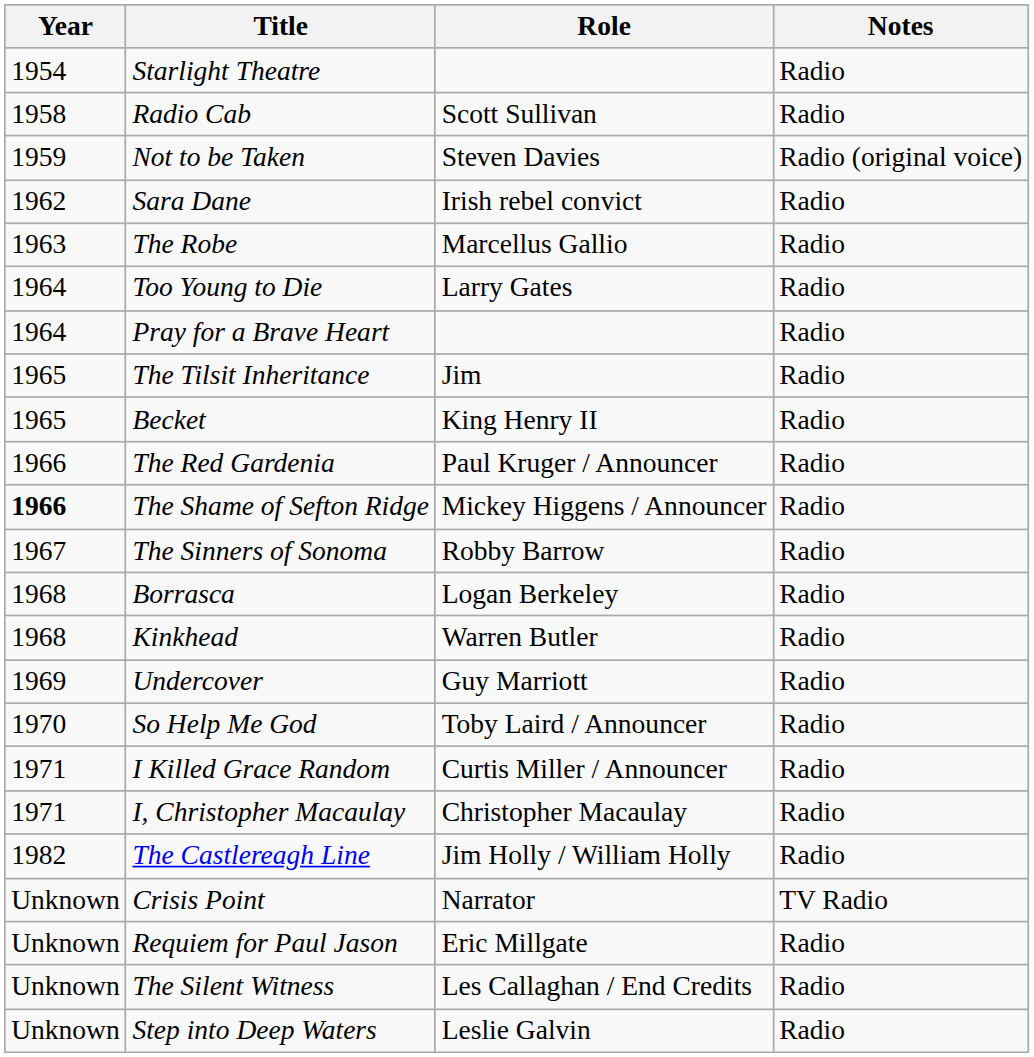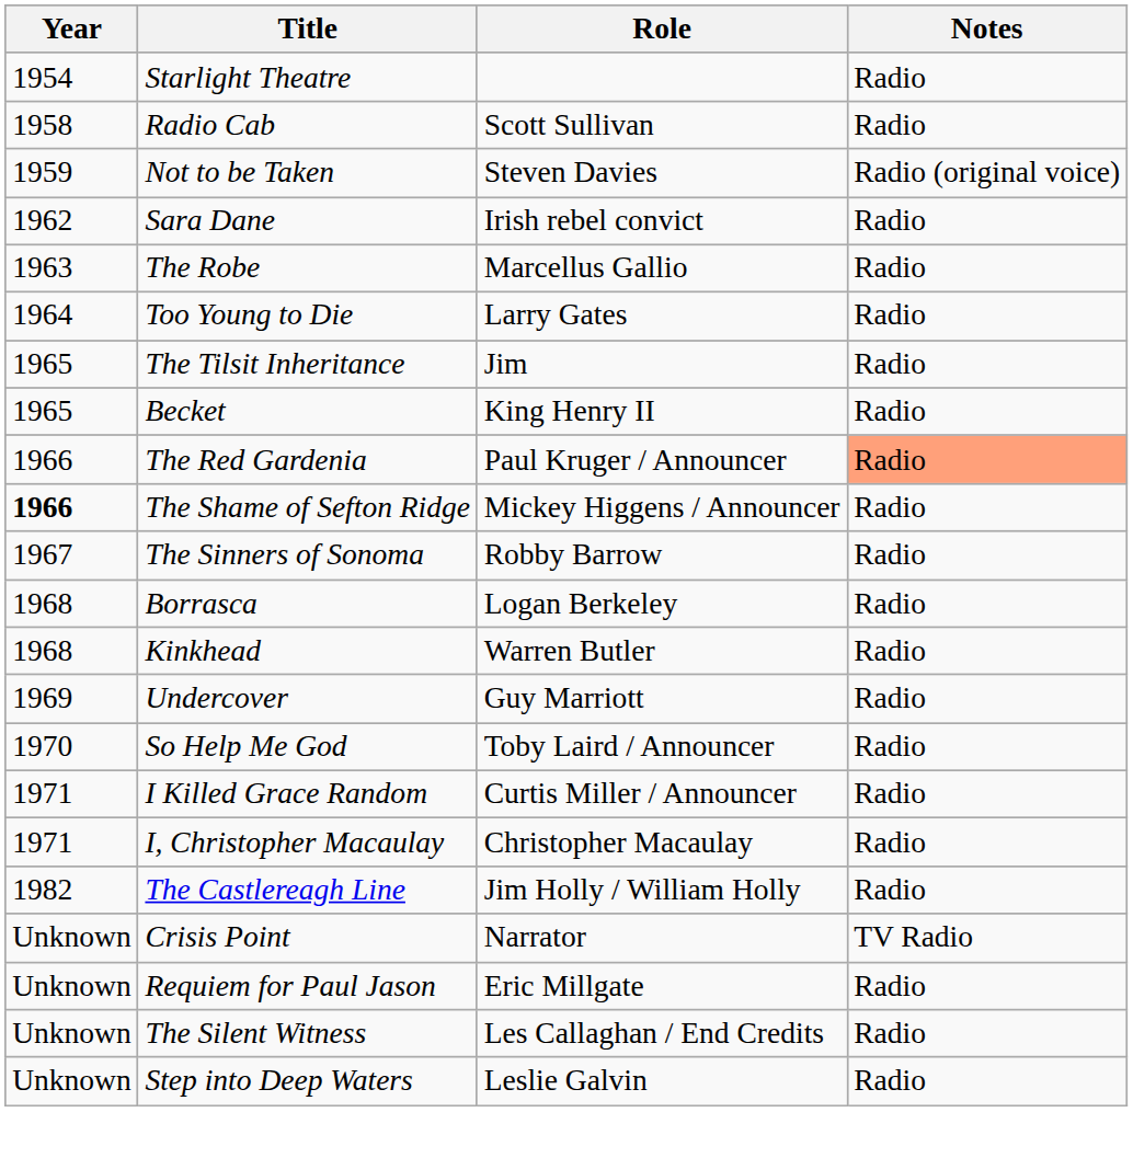 <table class="wikitable">
 <tr>
 <th>Year</th>
 <th>Title</th>
 <th>Role</th>
 <th>Notes</th>
 </tr>
 <tr>
 <td>1954</td>
 <td><em>Starlight Theatre</em></td>
 <td></td>
 <td>Radio</td>
 </tr>
 <tr>
 <td>1958</td>
 <td><em>Radio Cab</em></td>
 <td>Scott Sullivan</td>
 <td>Radio</td>
 </tr>
 <tr>
 <td>1959</td>
 <td><em>Not to be Taken</em></td>
 <td>Steven Davies</td>
 <td>Radio (original voice)</td>
 </tr>
 <tr>
 <td>1962</td>
 <td><em>Sara Dane</em></td>
 <td>Irish rebel convict</td>
 <td>Radio</td>
 </tr>
 <tr>
 <td>1963</td>
 <td><em>The Robe</em></td>
 <td>Marcellus Gallio</td>
 <td>Radio</td>
 </tr>
 <tr>
 <td>1964</td>
 <td><em>Too Young to Die</em></td>
 <td>Larry Gates</td>
 <td>Radio</td>
 </tr>
 <tr>
-<td>1964</td>
-<td><em>Pray for a Brave Heart</em></td>
-<td></td>
-<td>Radio</td>
-</tr>
-<tr>
 <td>1965</td>
 <td><em>The Tilsit Inheritance</em></td>
 <td>Jim</td>
 <td>Radio</td>
 </tr>
 <tr>
 <td>1965</td>
 <td><em>Becket</em></td>
 <td>King Henry II</td>
 <td>Radio</td>
 </tr>
 <tr>
 <td>1966</td>
 <td><em>The Red Gardenia</em></td>
 <td>Paul Kruger / Announcer</td>
-<td>Radio</td>
+<td style="background: lightsalmon;">Radio</td>
 </tr>
 <tr>
 <td><strong>1966</strong></td>
 <td><em>The Shame of Sefton Ridge</em></td>
 <td>Mickey Higgens / Announcer</td>
 <td>Radio</td>
 </tr>
 <tr>
 <td>1967</td>
 <td><em>The Sinners of Sonoma</em></td>
 <td>Robby Barrow</td>
 <td>Radio</td>
 </tr>
 <tr>
 <td>1968</td>
 <td><em>Borrasca</em></td>
 <td>Logan Berkeley</td>
 <td>Radio</td>
 </tr>
 <tr>
 <td>1968</td>
 <td><em>Kinkhead</em></td>
 <td>Warren Butler</td>
 <td>Radio</td>
 </tr>
 <tr>
 <td>1969</td>
 <td><em>Undercover</em></td>
 <td>Guy Marriott</td>
 <td>Radio</td>
 </tr>
 <tr>
 <td>1970</td>
 <td><em>So Help Me God</em></td>
 <td>Toby Laird / Announcer</td>
 <td>Radio</td>
 </tr>
 <tr>
 <td>1971</td>
 <td><em>I Killed Grace Random</em></td>
 <td>Curtis Miller / Announcer</td>
 <td>Radio</td>
 </tr>
 <tr>
 <td>1971</td>
 <td><em>I, Christopher Macaulay</em></td>
 <td>Christopher Macaulay</td>
 <td>Radio</td>
 </tr>
 <tr>
 <td>1982</td>
 <td><em><a href='#'>The Castlereagh Line</a></em></td>
 <td>Jim Holly / William Holly</td>
 <td>Radio</td>
 </tr>
 <tr>
 <td>Unknown</td>
 <td><em>Crisis Point</em></td>
 <td>Narrator</td>
 <td>TV Radio</td>
 </tr>
 <tr>
 <td>Unknown</td>
 <td><em>Requiem for Paul Jason</em></td>
 <td>Eric Millgate</td>
 <td>Radio</td>
 </tr>
 <tr>
 <td>Unknown</td>
 <td><em>The Silent Witness</em></td>
 <td>Les Callaghan / End Credits</td>
 <td>Radio</td>
 </tr>
 <tr>
 <td>Unknown</td>
 <td><em>Step into Deep Waters</em></td>
 <td>Leslie Galvin</td>
 <td>Radio</td>
 </tr>
 </table>
